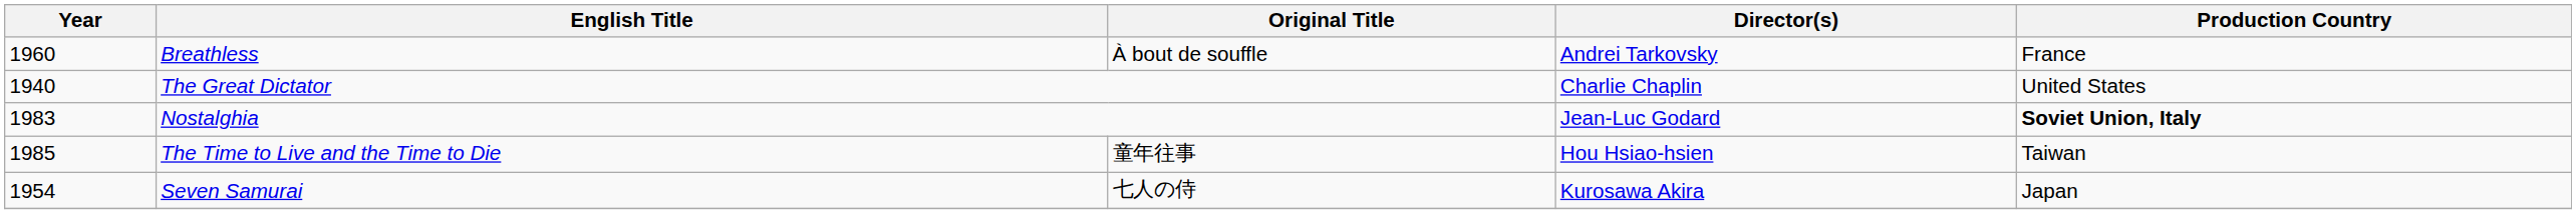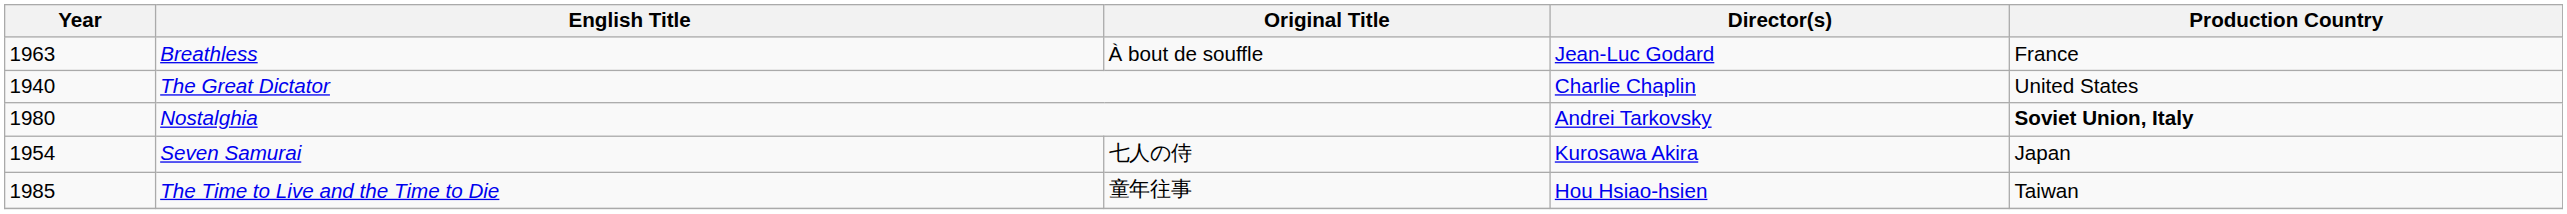 <table class="sortable wikitable" style="width:100%; margin-bottom:4px">
 <tr>
 <th>Year</th>
 <th>English Title</th>
 <th>Original Title</th>
 <th>Director(s)</th>
 <th>Production Country</th>
 </tr>
 <tr>
-<td>1960</td>
+<td>1963</td>
 <td><em><a href='#'>Breathless</a></em></td>
 <td>À bout de souffle</td>
-<td><a href='#'>Andrei Tarkovsky</a></td>
+<td><a href='#'>Jean-Luc Godard</a></td>
 <td>France</td>
 </tr>
 <tr>
 <td>1940</td>
 <td colspan="2"><em><a href='#'>The Great Dictator</a></em></td>
 <td><a href='#'>Charlie Chaplin</a></td>
 <td>United States</td>
 </tr>
 <tr>
-<td>1983</td>
+<td>1980</td>
 <td colspan="2"><em><a href='#'>Nostalghia</a></em></td>
-<td><a href='#'>Jean-Luc Godard</a></td>
+<td><a href='#'>Andrei Tarkovsky</a></td>
 <td><strong>Soviet Union, Italy</strong></td>
+</tr>
+<tr>
+<td>1954</td>
+<td><em><a href='#'>Seven Samurai</a></em></td>
+<td>七人の侍</td>
+<td><a href='#'>Kurosawa Akira</a></td>
+<td>Japan</td>
 </tr>
 <tr>
 <td>1985</td>
 <td><em><a href='#'>The Time to Live and the Time to Die</a></em></td>
 <td>童年往事</td>
 <td><a href='#'>Hou Hsiao-hsien</a></td>
 <td>Taiwan</td>
 </tr>
 <tr>
-<td>1954</td>
-<td><em><a href='#'>Seven Samurai</a></em></td>
-<td>七人の侍</td>
-<td><a href='#'>Kurosawa Akira</a></td>
-<td>Japan</td>
-</tr>
-<tr>
 </tr>
 </table>
